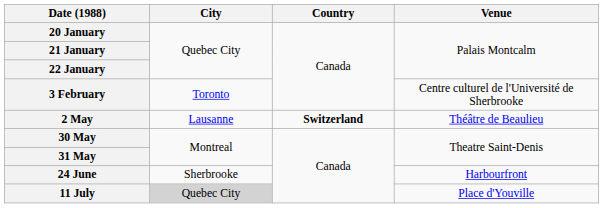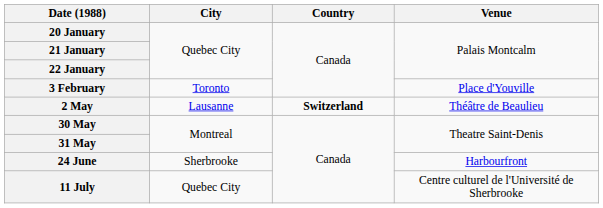 <table class="wikitable plainrowheaders" style="text-align:center;">
 <tr>
 <th scope="col" style="width:12em;">Date (1988)</th>
 <th scope="col" style="width:10em;">City</th>
 <th scope="col" style="width:10em;">Country</th>
 <th scope="col" style="width:17em;">Venue</th>
 </tr>
 <tr>
 <th scope="row" style="text-align:center;">20 January</th>
 <td rowspan="3">Quebec City</td>
 <td rowspan="4">Canada</td>
 <td rowspan="3">Palais Montcalm</td>
 </tr>
 <tr>
 <th scope="row" style="text-align:center;">21 January</th>
 </tr>
 <tr>
 <th scope="row" style="text-align:center;">22 January</th>
 </tr>
 <tr>
 <th scope="row" style="text-align:center;">3 February</th>
 <td><a href='#'>Toronto</a></td>
-<td>Centre culturel de l'Université de Sherbrooke</td>
+<td><a href='#'>Place d'Youville</a></td>
 </tr>
 <tr>
 <th scope="row" style="text-align:center;">2 May</th>
 <td><a href='#'>Lausanne</a></td>
 <td><strong>Switzerland</strong></td>
 <td><a href='#'>Théâtre de Beaulieu</a></td>
 </tr>
 <tr>
 <th scope="row" style="text-align:center;">30 May</th>
 <td rowspan="2">Montreal</td>
 <td rowspan="4">Canada</td>
 <td rowspan="2">Theatre Saint-Denis</td>
 </tr>
 <tr>
 <th scope="row" style="text-align:center;">31 May</th>
 </tr>
 <tr>
 <th scope="row" style="text-align:center;">24 June</th>
 <td>Sherbrooke</td>
 <td><a href='#'>Harbourfront</a></td>
 </tr>
 <tr>
 <th scope="row" style="text-align:center;">11 July</th>
-<td style="background: lightgrey;">Quebec City</td>
-<td><a href='#'>Place d'Youville</a></td>
+<td>Quebec City</td>
+<td>Centre culturel de l'Université de Sherbrooke</td>
 </tr>
 </table>
